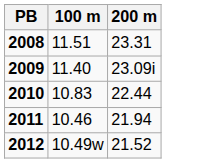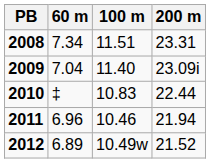 <table class="wikitable">
 <tr>
 <th>PB</th>
+<th>60 m</th>
 <th>100 m</th>
 <th>200 m</th>
 </tr>
 <tr>
 <td><strong>2008</strong></td>
+<td>7.34</td>
 <td>11.51</td>
 <td>23.31</td>
 </tr>
 <tr>
 <td><strong>2009</strong></td>
+<td>7.04</td>
 <td>11.40</td>
 <td>23.09i</td>
 </tr>
 <tr>
 <td><strong>2010</strong></td>
+<td>‡</td>
 <td>10.83</td>
 <td>22.44</td>
 </tr>
 <tr>
 <td><strong>2011</strong></td>
+<td>6.96</td>
 <td>10.46</td>
 <td>21.94</td>
 </tr>
 <tr>
 <td><strong>2012</strong></td>
+<td>6.89</td>
 <td>10.49w</td>
 <td>21.52</td>
 </tr>
 </table>
